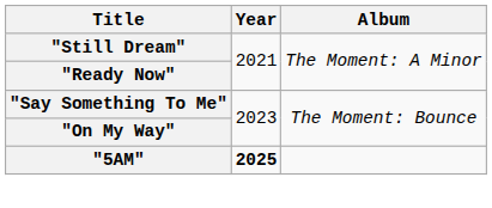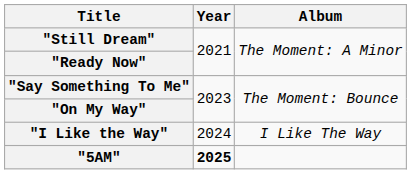 <table class="wikitable plainrowheaders" style="text-align:center">
 <tr>
 <th scope="col">Title</th>
 <th scope="col">Year</th>
 <th scope="col">Album</th>
 </tr>
 <tr>
 <th scope="row">"Still Dream"</th>
 <td rowspan="2">2021</td>
 <td rowspan="2"><em>The Moment: A Minor</em></td>
 </tr>
 <tr>
 <th scope="row">"Ready Now"</th>
 </tr>
 <tr>
 <th scope="row">"Say Something To Me"</th>
 <td rowspan="2">2023</td>
 <td rowspan="2"><em>The Moment: Bounce</em></td>
 </tr>
 <tr>
 <th scope="row">"On My Way"</th>
 </tr>
 <tr>
+<th scope="row">"I Like the Way"</th>
+<td>2024</td>
+<td><em>I Like The Way</em></td>
+</tr>
+<tr>
 <th scope="row">"5AM"</th>
 <td><strong>2025</strong></td>
 <td></td>
 </tr>
 </table>
